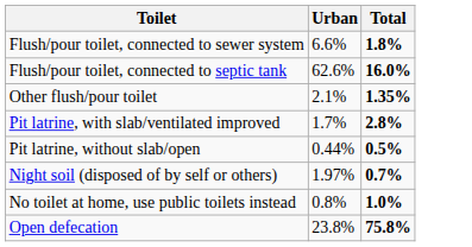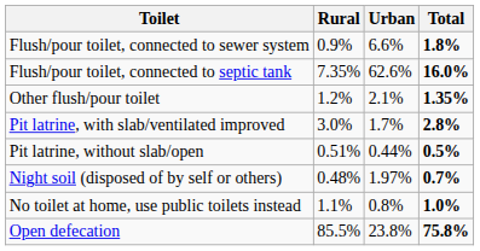 <table class="wikitable sortable">
 <tr>
 <th>Toilet</th>
+<th>Rural</th>
 <th>Urban</th>
 <th><strong>Total</strong></th>
 </tr>
 <tr>
 <td>Flush/pour toilet, connected to sewer system</td>
+<td>0.9%</td>
 <td>6.6%</td>
 <td><strong>1.8%</strong></td>
 </tr>
 <tr>
 <td>Flush/pour toilet, connected to <a href='#'>septic tank</a></td>
+<td>7.35%</td>
 <td>62.6%</td>
 <td><strong>16.0%</strong></td>
 </tr>
 <tr>
 <td>Other flush/pour toilet</td>
+<td>1.2%</td>
 <td>2.1%</td>
 <td><strong>1.35%</strong></td>
 </tr>
 <tr>
 <td><a href='#'>Pit latrine</a>, with slab/ventilated improved</td>
+<td>3.0%</td>
 <td>1.7%</td>
 <td><strong>2.8%</strong></td>
 </tr>
 <tr>
 <td>Pit latrine, without slab/open</td>
+<td>0.51%</td>
 <td>0.44%</td>
 <td><strong>0.5%</strong></td>
 </tr>
 <tr>
 <td><a href='#'>Night soil</a> (disposed of by self or others)</td>
+<td>0.48%</td>
 <td>1.97%</td>
 <td><strong>0.7%</strong></td>
 </tr>
 <tr>
 <td>No toilet at home, use public toilets instead</td>
+<td>1.1%</td>
 <td>0.8%</td>
 <td><strong>1.0%</strong></td>
 </tr>
 <tr>
 <td><a href='#'>Open defecation</a></td>
+<td>85.5%</td>
 <td>23.8%</td>
 <td><strong>75.8%</strong></td>
 </tr>
 </table>
